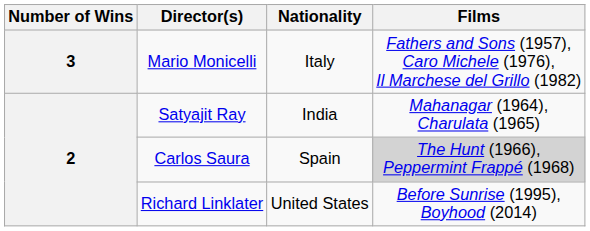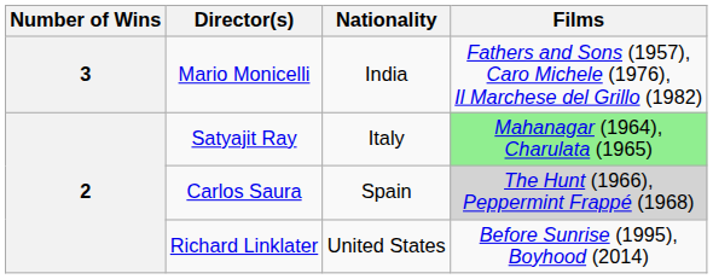 <table class="wikitable" style="text-align:center;">
 <tr>
 <th scope="col">Number of Wins</th>
 <th scope="col">Director(s)</th>
 <th scope="col">Nationality</th>
 <th scope="col">Films</th>
 </tr>
 <tr>
 <th>3</th>
 <td><a href='#'>Mario Monicelli</a></td>
-<td>Italy</td>
+<td>India</td>
 <td><em><a href='#'>Fathers and Sons</a></em> (1957), <br>  <em><a href='#'>Caro Michele</a></em> (1976), <br>  <em><a href='#'>Il Marchese del Grillo</a></em> (1982)</td>
 </tr>
 <tr>
 <th rowspan="3">2</th>
 <td><a href='#'>Satyajit Ray</a></td>
-<td>India</td>
-<td><em><a href='#'>Mahanagar</a></em> (1964), <br>  <em><a href='#'>Charulata</a></em> (1965)</td>
+<td>Italy</td>
+<td style="background: lightgreen;"><em><a href='#'>Mahanagar</a></em> (1964), <br>  <em><a href='#'>Charulata</a></em> (1965)</td>
 </tr>
 <tr>
 <td><a href='#'>Carlos Saura</a></td>
 <td>Spain</td>
 <td style="background: lightgrey;"><em><a href='#'>The Hunt</a></em> (1966), <br>  <em><a href='#'>Peppermint Frappé</a></em> (1968)</td>
 </tr>
 <tr>
 <td><a href='#'>Richard Linklater</a></td>
 <td>United States</td>
 <td><em><a href='#'>Before Sunrise</a></em> (1995), <br>  <em><a href='#'>Boyhood</a></em> (2014)</td>
 </tr>
 </table>
